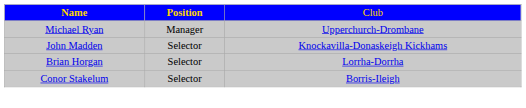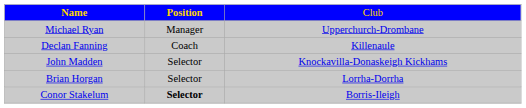 <table class="wikitable" style="width:90%;">
 <tr style="text-align:center;background:blue;color:gold;">
 <td><strong>Name</strong></td>
 <td><strong>Position</strong></td>
 <td>Club</td>
 </tr>
 <tr style="background:#cacaca;">
 <td align=center><a href='#'>Michael Ryan</a></td>
 <td align=center>Manager</td>
 <td align=center><a href='#'>Upperchurch-Drombane</a></td>
+</tr>
+<tr style="background:#cacaca;">
+<td align=center><a href='#'>Declan Fanning</a></td>
+<td align=center>Coach</td>
+<td align=center><a href='#'>Killenaule</a></td>
 </tr>
 <tr style="background:#cacaca;">
 <td align=center><a href='#'>John Madden</a></td>
 <td align=center>Selector</td>
 <td align=center><a href='#'>Knockavilla-Donaskeigh Kickhams</a></td>
 </tr>
 <tr style="background:#cacaca;">
 <td align=center><a href='#'>Brian Horgan</a></td>
 <td align=center>Selector</td>
 <td align=center><a href='#'>Lorrha-Dorrha</a></td>
 </tr>
 <tr style="background:#cacaca;">
 <td align=center><a href='#'>Conor Stakelum</a></td>
-<td align=center>Selector</td>
+<td align=center><strong>Selector</strong></td>
 <td align=center><a href='#'>Borris-Ileigh</a></td>
 </tr>
 </table>
